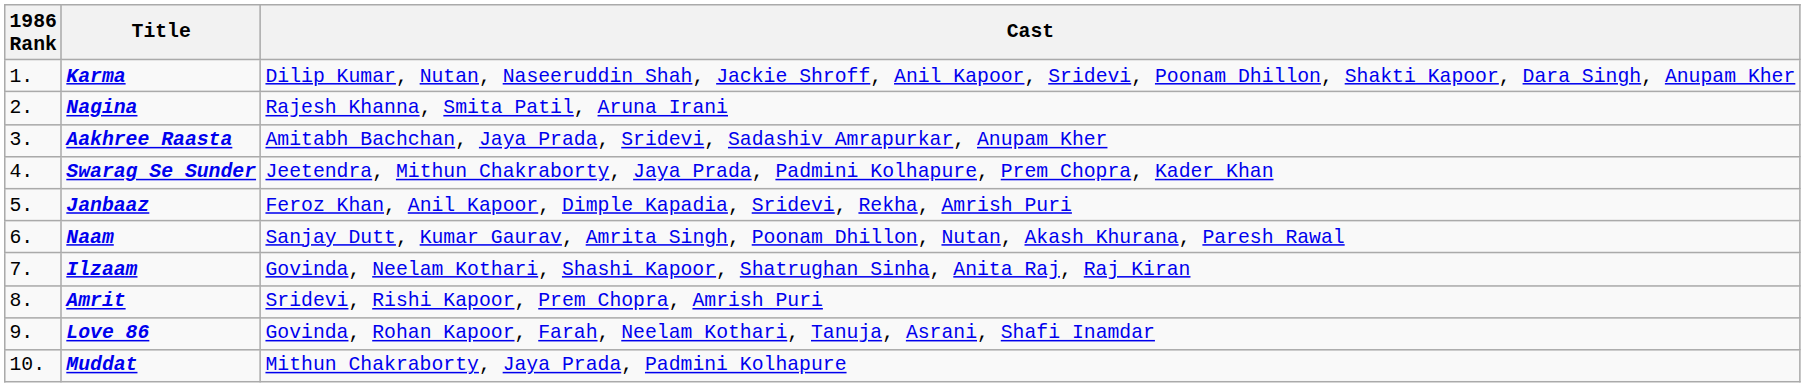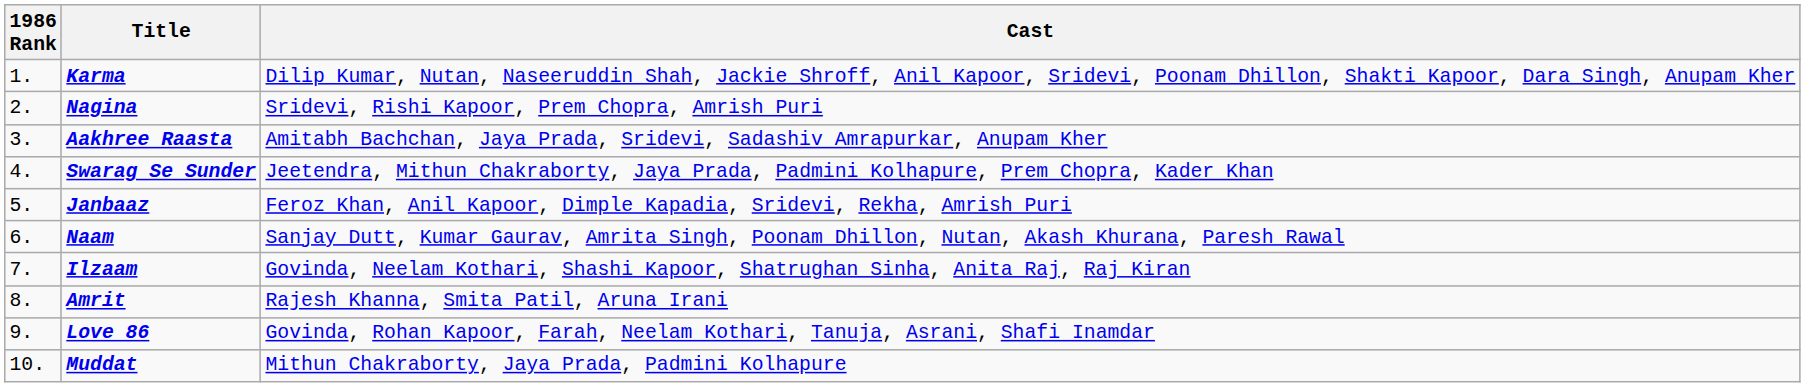 <table class="wikitable">
 <tr>
 <th>1986<br>Rank</th>
 <th>Title</th>
 <th>Cast</th>
 </tr>
 <tr>
 <td>1.</td>
 <td><strong><em><a href='#'>Karma</a></em></strong></td>
 <td><a href='#'>Dilip Kumar</a>, <a href='#'>Nutan</a>, <a href='#'>Naseeruddin Shah</a>, <a href='#'>Jackie Shroff</a>, <a href='#'>Anil Kapoor</a>, <a href='#'>Sridevi</a>, <a href='#'>Poonam Dhillon</a>, <a href='#'>Shakti Kapoor</a>, <a href='#'>Dara Singh</a>, <a href='#'>Anupam Kher</a></td>
 </tr>
 <tr>
 <td>2.</td>
 <td><strong><em><a href='#'>Nagina</a></em></strong></td>
-<td><a href='#'>Rajesh Khanna</a>, <a href='#'>Smita Patil</a>, <a href='#'>Aruna Irani</a></td>
+<td><a href='#'>Sridevi</a>, <a href='#'>Rishi Kapoor</a>, <a href='#'>Prem Chopra</a>, <a href='#'>Amrish Puri</a></td>
 </tr>
 <tr>
 <td>3.</td>
 <td><strong><em><a href='#'>Aakhree Raasta</a></em></strong></td>
 <td><a href='#'>Amitabh Bachchan</a>, <a href='#'>Jaya Prada</a>, <a href='#'>Sridevi</a>, <a href='#'>Sadashiv Amrapurkar</a>, <a href='#'>Anupam Kher</a></td>
 </tr>
 <tr>
 <td>4.</td>
 <td><strong><em><a href='#'>Swarag Se Sunder</a></em></strong></td>
 <td><a href='#'>Jeetendra</a>, <a href='#'>Mithun Chakraborty</a>, <a href='#'>Jaya Prada</a>, <a href='#'>Padmini Kolhapure</a>, <a href='#'>Prem Chopra</a>, <a href='#'>Kader Khan</a></td>
 </tr>
 <tr>
 <td>5.</td>
 <td><strong><em><a href='#'>Janbaaz</a></em></strong></td>
 <td><a href='#'>Feroz Khan</a>, <a href='#'>Anil Kapoor</a>, <a href='#'>Dimple Kapadia</a>, <a href='#'>Sridevi</a>, <a href='#'>Rekha</a>, <a href='#'>Amrish Puri</a></td>
 </tr>
 <tr>
 <td>6.</td>
 <td><strong><em><a href='#'>Naam</a></em></strong></td>
 <td><a href='#'>Sanjay Dutt</a>, <a href='#'>Kumar Gaurav</a>, <a href='#'>Amrita Singh</a>, <a href='#'>Poonam Dhillon</a>, <a href='#'>Nutan</a>, <a href='#'>Akash Khurana</a>, <a href='#'>Paresh Rawal</a></td>
 </tr>
 <tr>
 <td>7.</td>
 <td><strong><em><a href='#'>Ilzaam</a></em></strong></td>
 <td><a href='#'>Govinda</a>, <a href='#'>Neelam Kothari</a>, <a href='#'>Shashi Kapoor</a>, <a href='#'>Shatrughan Sinha</a>, <a href='#'>Anita Raj</a>, <a href='#'>Raj Kiran</a></td>
 </tr>
 <tr>
 <td>8.</td>
 <td><strong><em><a href='#'>Amrit</a></em></strong></td>
-<td><a href='#'>Sridevi</a>, <a href='#'>Rishi Kapoor</a>, <a href='#'>Prem Chopra</a>, <a href='#'>Amrish Puri</a></td>
+<td><a href='#'>Rajesh Khanna</a>, <a href='#'>Smita Patil</a>, <a href='#'>Aruna Irani</a></td>
 </tr>
 <tr>
 <td>9.</td>
 <td><strong><em><a href='#'>Love 86</a></em></strong></td>
 <td><a href='#'>Govinda</a>, <a href='#'>Rohan Kapoor</a>, <a href='#'>Farah</a>, <a href='#'>Neelam Kothari</a>, <a href='#'>Tanuja</a>, <a href='#'>Asrani</a>, <a href='#'>Shafi Inamdar</a></td>
 </tr>
 <tr>
 <td>10.</td>
 <td><strong><em><a href='#'>Muddat</a></em></strong></td>
 <td><a href='#'>Mithun Chakraborty</a>, <a href='#'>Jaya Prada</a>, <a href='#'>Padmini Kolhapure</a></td>
 </tr>
 </table>
